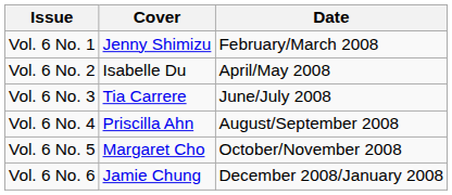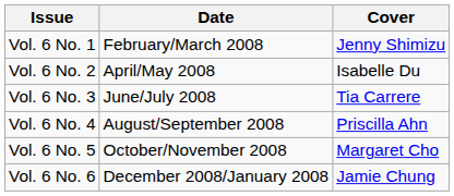 <table class="wikitable">
 <tr>
 <th>Issue</th>
+<th>Date</th>
 <th>Cover</th>
-<th>Date</th>
 </tr>
 <tr>
 <td>Vol. 6 No. 1</td>
+<td>February/March 2008</td>
 <td><a href='#'>Jenny Shimizu</a></td>
-<td>February/March 2008</td>
 </tr>
 <tr>
 <td>Vol. 6 No. 2</td>
+<td>April/May 2008</td>
 <td>Isabelle Du</td>
-<td>April/May 2008</td>
 </tr>
 <tr>
 <td>Vol. 6 No. 3</td>
+<td>June/July 2008</td>
 <td><a href='#'>Tia Carrere</a></td>
-<td>June/July 2008</td>
 </tr>
 <tr>
 <td>Vol. 6 No. 4</td>
+<td>August/September 2008</td>
 <td><a href='#'>Priscilla Ahn</a></td>
-<td>August/September 2008</td>
 </tr>
 <tr>
 <td>Vol. 6 No. 5</td>
+<td>October/November 2008</td>
 <td><a href='#'>Margaret Cho</a></td>
-<td>October/November 2008</td>
 </tr>
 <tr>
 <td>Vol. 6 No. 6</td>
+<td>December 2008/January 2008</td>
 <td><a href='#'>Jamie Chung</a></td>
-<td>December 2008/January 2008</td>
 </tr>
 </table>
